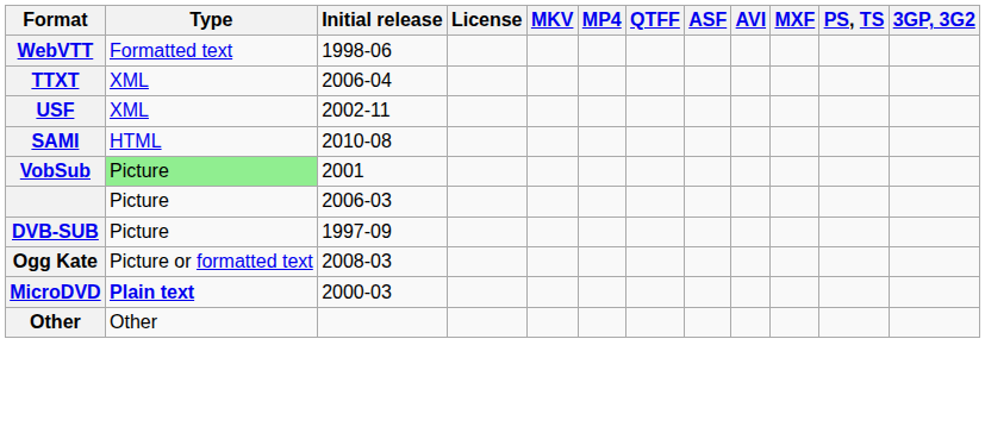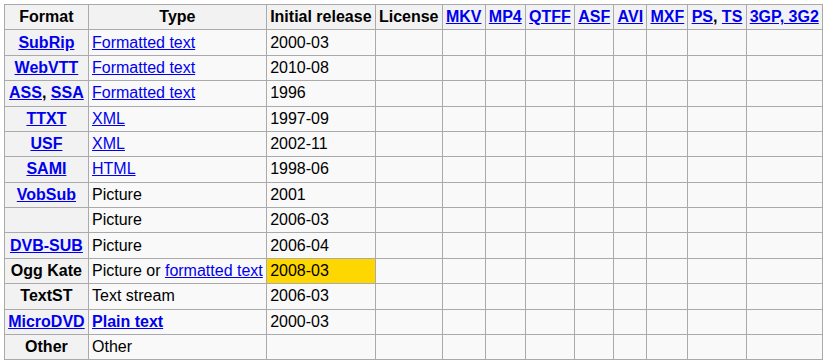 <table class="wikitable sortable plainrowheaders sticky-header">
 <tr>
 <th scope="col">Format</th>
 <th scope="col">Type</th>
 <th scope="col">Initial release</th>
 <th scope="col">License<wbr></th>
 <th scope="col"><a href='#'>MKV</a><wbr></th>
 <th scope="col"><a href='#'>MP4</a></th>
 <th scope="col"><a href='#'>QTFF</a><wbr></th>
 <th scope="col"><a href='#'>ASF</a><wbr></th>
 <th scope="col"><a href='#'>AVI</a><wbr></th>
 <th scope="col"><a href='#'>MXF</a><wbr></th>
 <th scope="col"><a href='#'>PS</a>, <a href='#'>TS</a><wbr></th>
 <th scope="col"><a href='#'>3GP, 3G2</a></th>
 </tr>
 <tr>
+<th scope="row"><a href='#'>SubRip</a><wbr></th>
+<td data-sort-value="70-formatted-text"><a href='#'>Formatted text</a></td>
+<td>2000-03</td>
+<td></td>
+<td><wbr></td>
+<td><wbr></td>
+<td><wbr></td>
+<td><wbr></td>
+<td><wbr></td>
+<td></td>
+<td></td>
+<td><wbr></td>
+</tr>
+<tr>
 <th scope="row"><a href='#'>WebVTT</a></th>
 <td data-sort-value="70-formatted-text"><a href='#'>Formatted text</a></td>
-<td>1998-06</td>
+<td>2010-08</td>
 <td></td>
 <td><wbr></td>
 <td><wbr></td>
 <td><wbr></td>
 <td></td>
 <td></td>
 <td></td>
 <td></td>
 <td><wbr></td>
 </tr>
 <tr>
+<th scope="row"><a href='#'>ASS</a>, <a href='#'>SSA</a></th>
+<td data-sort-value="70-formatted-text"><a href='#'>Formatted text</a></td>
+<td>1996</td>
+<td></td>
+<td><wbr></td>
+<td></td>
+<td></td>
+<td></td>
+<td><wbr></td>
+<td></td>
+<td></td>
+<td></td>
+</tr>
+<tr>
 <th scope="row"><a href='#'>TTXT</a><wbr></th>
 <td data-sort-value="50-markup-generic-xml"><a href='#'>XML</a></td>
-<td>2006-04</td>
+<td>1997-09</td>
 <td></td>
 <td><wbr></td>
 <td></td>
 <td><wbr></td>
 <td></td>
 <td></td>
 <td></td>
 <td></td>
 <td></td>
 </tr>
 <tr>
 <th scope="row"><a href='#'>USF</a></th>
 <td data-sort-value="50-markup-generic-xml"><a href='#'>XML</a></td>
 <td>2002-11</td>
 <td></td>
 <td></td>
 <td></td>
 <td></td>
 <td></td>
 <td></td>
 <td></td>
 <td></td>
 <td></td>
 </tr>
 <tr>
 <th scope="row"><a href='#'>SAMI</a></th>
 <td data-sort-value="55-markup-specialized-html"><a href='#'>HTML</a></td>
-<td>2010-08</td>
+<td>1998-06</td>
 <td></td>
 <td></td>
 <td></td>
 <td></td>
 <td></td>
 <td></td>
 <td></td>
 <td></td>
 <td></td>
 </tr>
 <tr>
 <th scope="row"><a href='#'>VobSub</a></th>
-<td data-sort-value="20-picture" style="background: lightgreen;">Picture</td>
+<td data-sort-value="20-picture">Picture</td>
 <td>2001</td>
 <td></td>
 <td><wbr></td>
 <td></td>
 <td></td>
 <td></td>
 <td></td>
 <td></td>
 <td></td>
 <td></td>
 </tr>
 <tr>
 <th scope="row"><wbr></th>
 <td data-sort-value="20-picture">Picture</td>
 <td>2006-03</td>
 <td></td>
 <td><wbr></td>
 <td><wbr></td>
 <td></td>
 <td></td>
 <td></td>
 <td></td>
 <td></td>
 <td></td>
 </tr>
 <tr>
 <th scope="row"><a href='#'>DVB-SUB</a><wbr></th>
 <td data-sort-value="20-picture">Picture</td>
-<td>1997-09</td>
+<td>2006-04</td>
 <td></td>
 <td><wbr></td>
 <td></td>
 <td></td>
 <td></td>
 <td></td>
 <td><wbr></td>
 <td></td>
 <td></td>
 </tr>
 <tr>
 <th scope="row">Ogg Kate<wbr></th>
 <td data-sort-value="30-picture-or-formatted-text">Picture or <a href='#'>formatted text</a></td>
-<td>2008-03</td>
+<td style="background: gold;">2008-03</td>
 <td></td>
 <td><wbr></td>
+<td></td>
+<td></td>
+<td></td>
+<td></td>
+<td></td>
+<td></td>
+<td></td>
+</tr>
+<tr>
+<th scope="row">TextST<wbr></th>
+<td data-sort-value="80-text-stream">Text stream</td>
+<td>2006-03</td>
+<td></td>
+<td></td>
 <td></td>
 <td></td>
 <td></td>
 <td></td>
 <td></td>
 <td></td>
 <td></td>
 </tr>
 <tr>
 <th scope="row"><a href='#'>MicroDVD</a></th>
 <td data-sort-value="90-plain-text"><strong><a href='#'>Plain text</a></strong></td>
 <td>2000-03</td>
 <td></td>
 <td></td>
 <td></td>
 <td></td>
 <td></td>
 <td></td>
 <td></td>
 <td></td>
 <td></td>
 </tr>
 <tr>
 <th scope="row">Other</th>
 <td data-sort-value="98-other-active">Other</td>
 <td></td>
 <td></td>
 <td></td>
 <td></td>
 <td></td>
 <td></td>
 <td><wbr></td>
 <td><wbr></td>
 <td></td>
 <td></td>
 </tr>
 </table>
